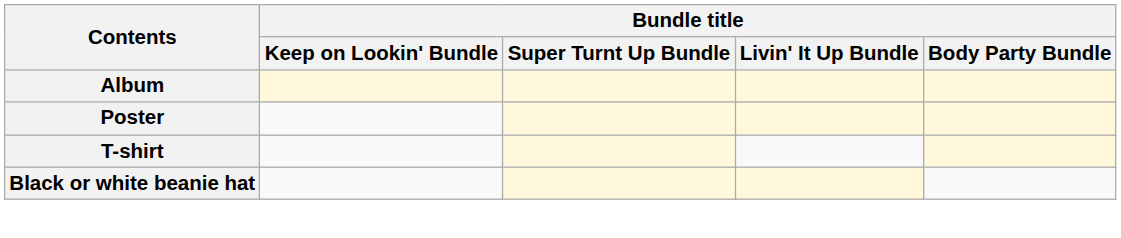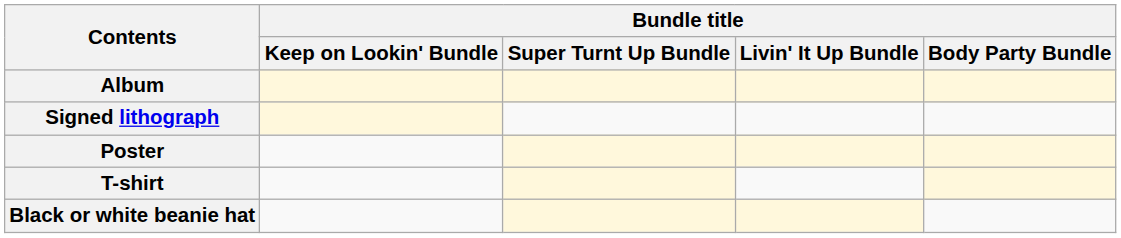 <table class="wikitable plainrowheaders" style="text-align:center;">
 <tr>
 <th scope="col" rowspan="2">Contents</th>
 <th scope="col" colspan="4">Bundle title</th>
 </tr>
 <tr>
 <th scope="col">Keep on Lookin' Bundle</th>
 <th scope="col">Super Turnt Up Bundle</th>
 <th scope="col">Livin' It Up Bundle</th>
 <th scope="col">Body Party Bundle</th>
 </tr>
 <tr>
 <th scope="row">Album</th>
 <td style="background:cornsilk;"></td>
 <td style="background:cornsilk;"></td>
 <td style="background:cornsilk;"></td>
 <td style="background:cornsilk;"></td>
+</tr>
+<tr>
+<th scope="row">Signed <a href='#'>lithograph</a></th>
+<td style="background:cornsilk;"></td>
+<td></td>
+<td></td>
+<td></td>
 </tr>
 <tr>
 <th scope="row">Poster</th>
 <td></td>
 <td style="background:cornsilk;"></td>
 <td style="background:cornsilk;"></td>
 <td style="background:cornsilk;"></td>
 </tr>
 <tr>
 <th scope="row">T-shirt</th>
 <td></td>
 <td style="background:cornsilk;"></td>
 <td></td>
 <td style="background:cornsilk;"></td>
 </tr>
 <tr>
 <th scope="row">Black or white beanie hat</th>
 <td></td>
 <td style="background:cornsilk;"></td>
 <td style="background:cornsilk;"></td>
 <td></td>
 </tr>
 </table>
